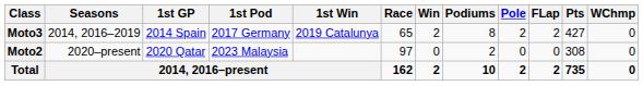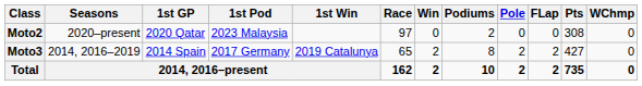 <table class="wikitable" style="text-align:right;">
 <tr>
 <th>Class</th>
 <th>Seasons</th>
 <th>1st GP</th>
 <th>1st Pod</th>
 <th>1st Win</th>
 <th>Race</th>
 <th>Win</th>
 <th>Podiums</th>
 <th><a href='#'>Pole</a></th>
 <th>FLap</th>
 <th>Pts</th>
 <th>WChmp</th>
 </tr>
 <tr>
+<th>Moto2</th>
+<td>2020–present</td>
+<td style="text-align:left;"><a href='#'>2020 Qatar</a></td>
+<td style="text-align:left;"><a href='#'>2023 Malaysia</a></td>
+<td style="text-align:left;"></td>
+<td>97</td>
+<td>0</td>
+<td>2</td>
+<td>0</td>
+<td>0</td>
+<td>308</td>
+<td>0</td>
+</tr>
+<tr>
 <th>Moto3</th>
 <td>2014, 2016–2019</td>
 <td style="text-align:left;"><a href='#'>2014 Spain</a></td>
 <td style="text-align:left;"><a href='#'>2017 Germany</a></td>
 <td style="text-align:left;"><a href='#'>2019 Catalunya</a></td>
 <td>65</td>
 <td>2</td>
 <td>8</td>
 <td>2</td>
 <td>2</td>
 <td>427</td>
 <td>0</td>
 </tr>
 <tr>
-<th>Moto2</th>
-<td>2020–present</td>
-<td style="text-align:left;"><a href='#'>2020 Qatar</a></td>
-<td style="text-align:left;"><a href='#'>2023 Malaysia</a></td>
-<td style="text-align:left;"></td>
-<td>97</td>
-<td>0</td>
-<td>2</td>
-<td>0</td>
-<td>0</td>
-<td>308</td>
-<td>0</td>
-</tr>
-<tr>
 <th>Total</th>
 <th colspan="4">2014, 2016–present</th>
 <td><strong>162</strong></td>
 <td><strong>2</strong></td>
 <td><strong>10</strong></td>
 <td><strong>2</strong></td>
 <td><strong>2</strong></td>
 <td><strong>735</strong></td>
 <td><strong>0</strong></td>
 </tr>
 </table>
